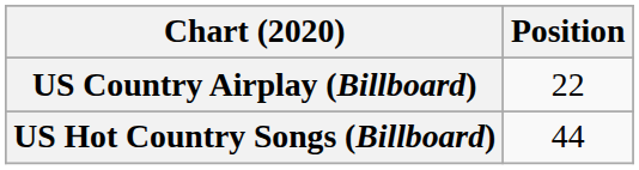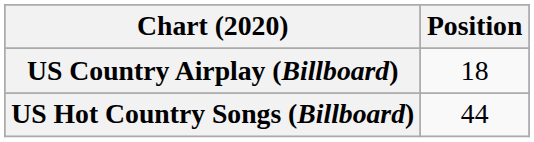 <table class="wikitable sortable plainrowheaders" style="text-align:center">
 <tr>
 <th scope="col">Chart (2020)</th>
 <th scope="col">Position</th>
 </tr>
 <tr>
 <th scope="row">US Country Airplay (<em>Billboard</em>)</th>
-<td>22</td>
+<td>18</td>
 </tr>
 <tr>
 <th scope="row">US Hot Country Songs (<em>Billboard</em>)</th>
 <td>44</td>
 </tr>
 </table>
